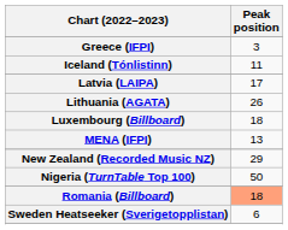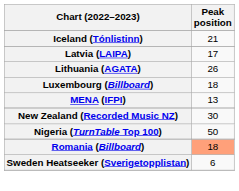 <table class="wikitable sortable plainrowheaders" style="text-align:center">
 <tr>
 <th scope="col">Chart (2022–2023)</th>
 <th scope="col">Peak<br>position</th>
 </tr>
 <tr>
 </tr>
 <tr>
 </tr>
 <tr>
 </tr>
 <tr>
 </tr>
 <tr>
 </tr>
 <tr>
 </tr>
 <tr>
-<th scope="row">Greece (<a href='#'>IFPI</a>)</th>
-<td>3</td>
-</tr>
-<tr>
 <th scope="row">Iceland (<a href='#'>Tónlistinn</a>)</th>
-<td>11</td>
+<td>21</td>
 </tr>
 <tr>
 </tr>
 <tr>
 <th scope="row">Latvia (<a href='#'>LAIPA</a>)</th>
 <td>17</td>
 </tr>
 <tr>
 <th scope="row">Lithuania (<a href='#'>AGATA</a>)</th>
 <td>26</td>
 </tr>
 <tr>
 <th scope="row">Luxembourg (<em><a href='#'>Billboard</a></em>)</th>
 <td>18</td>
 </tr>
 <tr>
 <th scope="row"><a href='#'>MENA</a> (<a href='#'>IFPI</a>)</th>
 <td>13</td>
 </tr>
 <tr>
 </tr>
 <tr>
 <th scope="row">New Zealand (<a href='#'>Recorded Music NZ</a>)</th>
-<td>29</td>
+<td>30</td>
 </tr>
 <tr>
 <th scope="row">Nigeria (<a href='#'><em>TurnTable</em> Top 100</a>)</th>
 <td>50</td>
 </tr>
 <tr>
 </tr>
 <tr>
 <th scope="row"><a href='#'>Romania</a> (<em><a href='#'>Billboard</a></em>)</th>
 <td style="background: lightsalmon;">18</td>
 </tr>
 <tr>
 <th scope="row">Sweden Heatseeker (<a href='#'>Sverigetopplistan</a>)</th>
 <td>6</td>
 </tr>
 <tr>
 </tr>
 <tr>
 </tr>
 <tr>
 </tr>
 <tr>
 </tr>
 <tr>
 </tr>
 <tr>
 </tr>
 <tr>
 </tr>
 </table>
